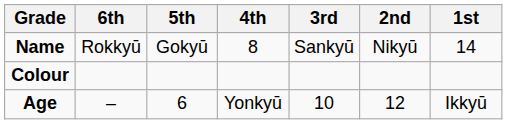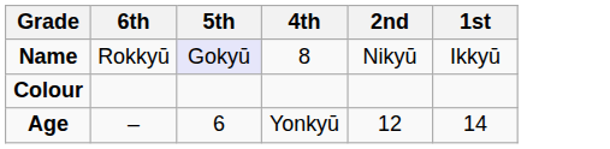 <table class="wikitable" style="text-align:center;" summary="This table lists each kyu grade, its name in Japanese, the belt colour associated with it, and the minimum age for promotion to that grade.">
 <tr>
 <th width="56">Grade</th>
 <th width="56">6th</th>
 <th width="56">5th</th>
 <th width="56">4th</th>
-<th width="56">3rd</th>
 <th width="56">2nd</th>
 <th width="56">1st</th>
 </tr>
 <tr>
 <td><strong>Name</strong></td>
 <td>Rokkyū</td>
-<td>Gokyū</td>
+<td style="background: lavender;">Gokyū</td>
 <td>8</td>
-<td>Sankyū</td>
 <td>Nikyū</td>
-<td>14</td>
+<td>Ikkyū</td>
 </tr>
 <tr>
 <td><strong>Colour</strong></td>
-<td></td>
 <td></td>
 <td></td>
 <td></td>
 <td></td>
 <td></td>
 </tr>
 <tr>
 <td><strong>Age</strong></td>
 <td>–</td>
 <td>6</td>
 <td>Yonkyū</td>
-<td>10</td>
 <td>12</td>
-<td>Ikkyū</td>
+<td>14</td>
 </tr>
 </table>
